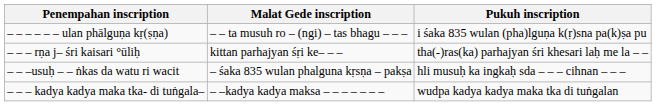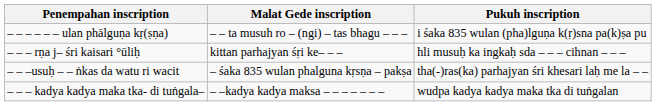 <table class="wikitable">
 <tr>
 <th>Penempahan inscription</th>
 <th>Malat Gede inscription</th>
 <th>Pukuh inscription</th>
 </tr>
 <tr>
 <td>– – – – – – ulan phālguṇa kṛ(ṣṇa)</td>
 <td>– – ta musuh ro – (ngi) – tas bhagu – – –</td>
 <td>i śaka 835 wulan (pha)lguṇa k(ṛ)sna pa(k)ṣa pu</td>
 </tr>
 <tr>
 <td>– – – rṇa j– śri kaisari °ūliḥ</td>
 <td>kittan parhajyan śṛi ke– – –</td>
-<td>tha(-)ras(ka) parhajyan śri khesari laḥ me la – –</td>
+<td>hli musuḥ ka ingkaḥ sda – – – cihnan – – –</td>
 </tr>
 <tr>
 <td>– – –usuḥ – – ṅkas da watu ri wacit</td>
 <td>– śaka 835 wulan phalguna kṛsṇa – pakṣa</td>
-<td>hli musuḥ ka ingkaḥ sda – – – cihnan – – –</td>
+<td>tha(-)ras(ka) parhajyan śri khesari laḥ me la – –</td>
 </tr>
 <tr>
 <td>– – – kadya kadya maka tka- di tuṅgala–</td>
 <td>– –kadya kadya maksa – – – – – – –</td>
 <td>wudpa kadya kadya maka tka di tuṅgalan</td>
 </tr>
 </table>
